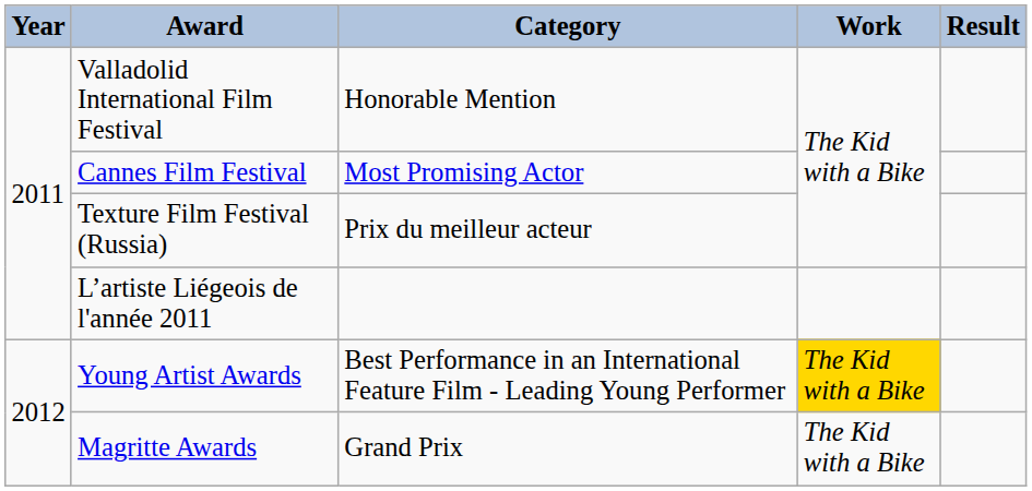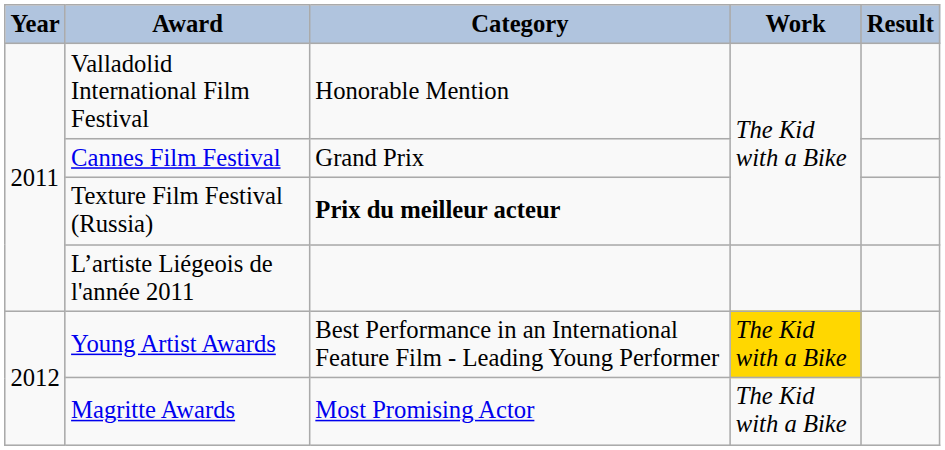 <table class="wikitable sortable">
 <tr>
 <th style="background:#B0C4DE;text-align:center;">Year</th>
 <th style="background:#B0C4DE;text-align:center;">Award</th>
 <th style="background:#B0C4DE;text-align:center;">Category</th>
 <th style="background:#B0C4DE;text-align:center;">Work</th>
 <th style="background:#B0C4DE;text-align:center;">Result</th>
 </tr>
 <tr>
 <td rowspan="4">2011</td>
 <td>Valladolid International Film Festival</td>
 <td>Honorable Mention</td>
 <td rowspan="3"><em>The Kid with a Bike</em></td>
 <td></td>
 </tr>
 <tr>
 <td><a href='#'>Cannes Film Festival</a></td>
-<td><a href='#'>Most Promising Actor</a></td>
+<td>Grand Prix</td>
 <td></td>
 </tr>
 <tr>
 <td>Texture Film Festival (Russia)</td>
-<td>Prix du meilleur acteur</td>
+<td><strong>Prix du meilleur acteur</strong></td>
 <td></td>
 </tr>
 <tr>
 <td>L’artiste Liégeois de l'année 2011</td>
 <td></td>
 <td></td>
 <td></td>
 </tr>
 <tr>
 <td rowspan="2">2012</td>
 <td><a href='#'>Young Artist Awards</a></td>
 <td>Best Performance in an International Feature Film - Leading Young Performer</td>
 <td style="background: gold;"><em>The Kid with a Bike</em></td>
 <td></td>
 </tr>
 <tr>
 <td><a href='#'>Magritte Awards</a></td>
-<td>Grand Prix</td>
+<td><a href='#'>Most Promising Actor</a></td>
 <td><em>The Kid with a Bike</em></td>
 <td></td>
 </tr>
 </table>
